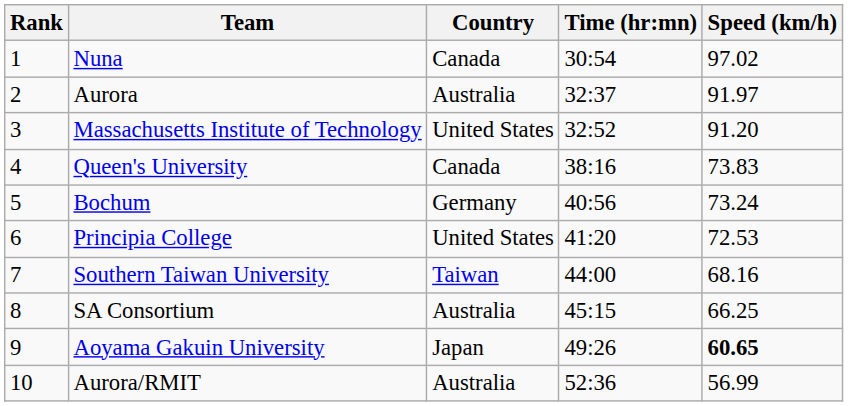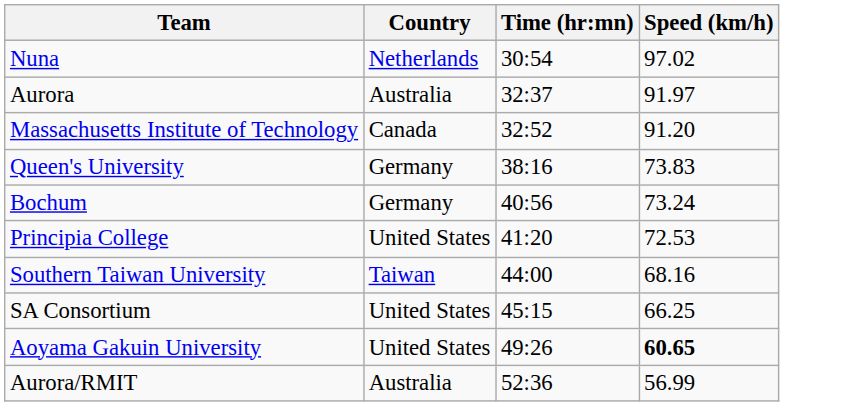 <table class="wikitable">
 <tr>
-<th>Rank</th>
 <th>Team</th>
 <th>Country</th>
 <th>Time (hr:mn)</th>
 <th>Speed (km/h)</th>
 </tr>
 <tr>
-<td>1</td>
 <td><a href='#'>Nuna</a></td>
-<td>Canada</td>
+<td><a href='#'>Netherlands</a></td>
 <td>30:54</td>
 <td>97.02</td>
 </tr>
 <tr>
-<td>2</td>
 <td>Aurora</td>
 <td>Australia</td>
 <td>32:37</td>
 <td>91.97</td>
 </tr>
 <tr>
-<td>3</td>
 <td><a href='#'>Massachusetts Institute of Technology</a></td>
-<td>United States</td>
+<td>Canada</td>
 <td>32:52</td>
 <td>91.20</td>
 </tr>
 <tr>
-<td>4</td>
 <td><a href='#'>Queen's University</a></td>
-<td>Canada</td>
+<td>Germany</td>
 <td>38:16</td>
 <td>73.83</td>
 </tr>
 <tr>
-<td>5</td>
 <td><a href='#'>Bochum</a></td>
 <td>Germany</td>
 <td>40:56</td>
 <td>73.24</td>
 </tr>
 <tr>
-<td>6</td>
 <td><a href='#'>Principia College</a></td>
 <td>United States</td>
 <td>41:20</td>
 <td>72.53</td>
 </tr>
 <tr>
-<td>7</td>
 <td><a href='#'>Southern Taiwan University</a></td>
 <td><a href='#'>Taiwan</a></td>
 <td>44:00</td>
 <td>68.16</td>
 </tr>
 <tr>
-<td>8</td>
 <td>SA Consortium</td>
-<td>Australia</td>
+<td>United States</td>
 <td>45:15</td>
 <td>66.25</td>
 </tr>
 <tr>
-<td>9</td>
 <td><a href='#'>Aoyama Gakuin University</a></td>
-<td>Japan</td>
+<td>United States</td>
 <td>49:26</td>
 <td><strong>60.65</strong></td>
 </tr>
 <tr>
-<td>10</td>
 <td>Aurora/RMIT</td>
 <td>Australia</td>
 <td>52:36</td>
 <td>56.99</td>
 </tr>
 </table>
